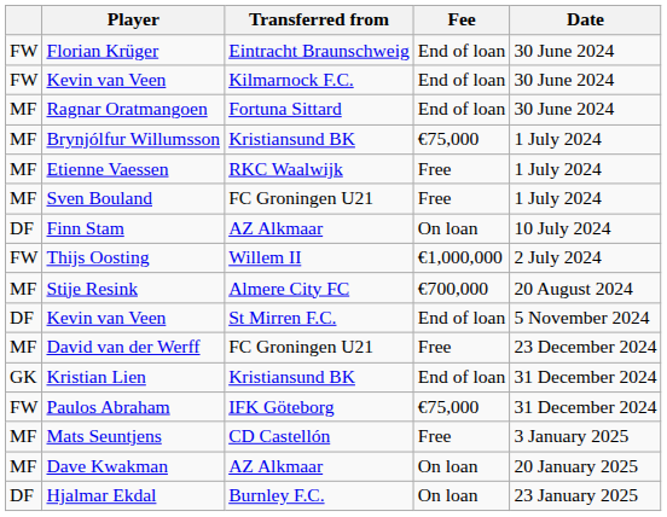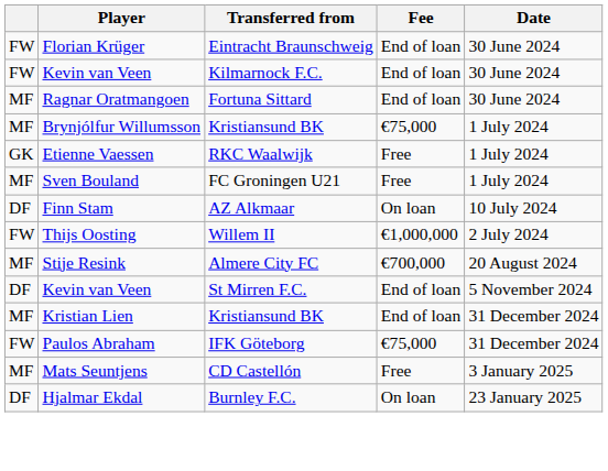 <table class="wikitable plainrowheaders sortable">
 <tr>
 <th></th>
 <th scope="col">Player</th>
 <th>Transferred from</th>
 <th>Fee</th>
 <th scope="col">Date</th>
 </tr>
 <tr>
 <td>FW</td>
 <td> <a href='#'>Florian Krüger</a></td>
 <td> <a href='#'>Eintracht Braunschweig</a></td>
 <td>End of loan</td>
 <td>30 June 2024</td>
 </tr>
 <tr>
 <td>FW</td>
 <td> <a href='#'>Kevin van Veen</a></td>
 <td> <a href='#'>Kilmarnock F.C.</a></td>
 <td>End of loan</td>
 <td>30 June 2024</td>
 </tr>
 <tr>
 <td>MF</td>
 <td> <a href='#'>Ragnar Oratmangoen</a></td>
 <td> <a href='#'>Fortuna Sittard</a></td>
 <td>End of loan</td>
 <td>30 June 2024</td>
 </tr>
 <tr>
 <td>MF</td>
 <td> <a href='#'>Brynjólfur Willumsson</a></td>
 <td> <a href='#'>Kristiansund BK</a></td>
 <td>€75,000</td>
 <td>1 July 2024</td>
 </tr>
 <tr>
-<td>MF</td>
+<td>GK</td>
 <td> <a href='#'>Etienne Vaessen</a></td>
 <td> <a href='#'>RKC Waalwijk</a></td>
 <td>Free</td>
 <td>1 July 2024</td>
 </tr>
 <tr>
 <td>MF</td>
 <td> <a href='#'>Sven Bouland</a></td>
 <td> FC Groningen U21</td>
 <td>Free</td>
 <td>1 July 2024</td>
 </tr>
 <tr>
 <td>DF</td>
 <td> <a href='#'>Finn Stam</a></td>
 <td> <a href='#'>AZ Alkmaar</a></td>
 <td>On loan</td>
 <td>10 July 2024</td>
 </tr>
 <tr>
 <td>FW</td>
 <td> <a href='#'>Thijs Oosting</a></td>
 <td> <a href='#'>Willem II</a></td>
 <td>€1,000,000</td>
 <td>2 July 2024</td>
 </tr>
 <tr>
 <td>MF</td>
 <td> <a href='#'>Stije Resink</a></td>
 <td> <a href='#'>Almere City FC</a></td>
 <td>€700,000</td>
 <td>20 August 2024</td>
 </tr>
 <tr>
 <td>DF</td>
 <td> <a href='#'>Kevin van Veen</a></td>
 <td> <a href='#'>St Mirren F.C.</a></td>
 <td>End of loan</td>
 <td>5 November 2024</td>
 </tr>
 <tr>
 <td>MF</td>
-<td> <a href='#'>David van der Werff</a></td>
-<td> FC Groningen U21</td>
-<td>Free</td>
-<td>23 December 2024</td>
-</tr>
-<tr>
-<td>GK</td>
 <td> <a href='#'>Kristian Lien</a></td>
 <td> <a href='#'>Kristiansund BK</a></td>
 <td>End of loan</td>
 <td>31 December 2024</td>
 </tr>
 <tr>
 <td>FW</td>
 <td> <a href='#'>Paulos Abraham</a></td>
 <td> <a href='#'>IFK Göteborg</a></td>
 <td>€75,000</td>
 <td>31 December 2024</td>
 </tr>
 <tr>
 <td>MF</td>
 <td> <a href='#'>Mats Seuntjens</a></td>
 <td> <a href='#'>CD Castellón</a></td>
 <td>Free</td>
 <td>3 January 2025</td>
 </tr>
 <tr>
-<td>MF</td>
-<td> <a href='#'>Dave Kwakman</a></td>
-<td> <a href='#'>AZ Alkmaar</a></td>
-<td>On loan</td>
-<td>20 January 2025</td>
-</tr>
-<tr>
 <td>DF</td>
 <td> <a href='#'>Hjalmar Ekdal</a></td>
 <td> <a href='#'>Burnley F.C.</a></td>
 <td>On loan</td>
 <td>23 January 2025</td>
 </tr>
 </table>
